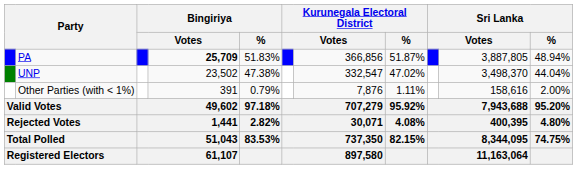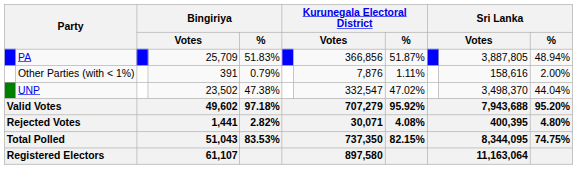 <table class="wikitable">
 <tr>
 <th colspan="2" width="144px"rowspan="2">Party</th>
 <th colspan="3" width="216px">Bingiriya</th>
 <th colspan="3" width="216px"><a href='#'>Kurunegala Electoral District</a></th>
 <th colspan="3" width="216px">Sri Lanka</th>
 </tr>
 <tr>
 <th colspan="2" width="144px">Votes</th>
 <th>%</th>
 <th colspan="2" width="144px">Votes</th>
 <th>%</th>
 <th colspan="2" width="144px">Votes</th>
 <th>%</th>
 </tr>
 <tr>
 <td style="background-color:blue;" width="10px"></td>
 <td style="text-align:left;"><a href='#'>PA</a></td>
 <td style="background-color:blue;" width="10px"></td>
-<td style="text-align:right;"><strong>25,709</strong></td>
+<td style="text-align:right;">25,709</td>
 <td style="text-align:right;">51.83%</td>
 <td style="background-color:blue;" width="10px"></td>
 <td style="text-align:right;">366,856</td>
 <td style="text-align:right;">51.87%</td>
 <td style="background-color:blue;" width="10px"></td>
 <td style="text-align:right;">3,887,805</td>
 <td style="text-align:right;">48.94%</td>
+</tr>
+<tr>
+<td style="background-color:white;" width="10px"></td>
+<td style="text-align:left;">Other Parties (with < 1%)</td>
+<td style="background-color:white;" width="10px"></td>
+<td style="text-align:right;">391</td>
+<td style="text-align:right;">0.79%</td>
+<td style="background-color:white;" width="10px"></td>
+<td style="text-align:right;">7,876</td>
+<td style="text-align:right;">1.11%</td>
+<td style="background-color:white;" width="10px"></td>
+<td style="text-align:right;">158,616</td>
+<td style="text-align:right;">2.00%</td>
 </tr>
 <tr>
 <td style="background-color:green;" width="10px"></td>
 <td style="text-align:left;"><a href='#'>UNP</a></td>
 <td style="background-color:white;" width="10px"></td>
 <td style="text-align:right;">23,502</td>
 <td style="text-align:right;">47.38%</td>
 <td style="background-color:white;" width="10px"></td>
 <td style="text-align:right;">332,547</td>
 <td style="text-align:right;">47.02%</td>
 <td style="background-color:white;" width="10px"></td>
 <td style="text-align:right;">3,498,370</td>
 <td style="text-align:right;">44.04%</td>
-</tr>
-<tr>
-<td style="background-color:white;" width="10px"></td>
-<td style="text-align:left;">Other Parties (with < 1%)</td>
-<td style="background-color:white;" width="10px"></td>
-<td style="text-align:right;">391</td>
-<td style="text-align:right;">0.79%</td>
-<td style="background-color:white;" width="10px"></td>
-<td style="text-align:right;">7,876</td>
-<td style="text-align:right;">1.11%</td>
-<td style="background-color:white;" width="10px"></td>
-<td style="text-align:right;">158,616</td>
-<td style="text-align:right;">2.00%</td>
 </tr>
 <tr>
 <th colspan="2" width="144px"style="text-align:left;">Valid Votes</th>
 <th style="text-align:right;"colspan="2" width="144px">49,602</th>
 <th style="text-align:right;">97.18%</th>
 <th style="text-align:right;"colspan="2" width="144px">707,279</th>
 <th style="text-align:right;">95.92%</th>
 <th style="text-align:right;"colspan="2" width="144px">7,943,688</th>
 <th style="text-align:right;">95.20%</th>
 </tr>
 <tr>
 <th colspan="2" width="144px"style="text-align:left;">Rejected Votes</th>
 <th style="text-align:right;"colspan="2" width="144px">1,441</th>
 <th style="text-align:right;">2.82%</th>
 <th style="text-align:right;"colspan="2" width="144px">30,071</th>
 <th style="text-align:right;">4.08%</th>
 <th style="text-align:right;"colspan="2" width="144px">400,395</th>
 <th style="text-align:right;">4.80%</th>
 </tr>
 <tr>
 <th colspan="2" width="144px"style="text-align:left;">Total Polled</th>
 <th style="text-align:right;"colspan="2" width="144px">51,043</th>
 <th style="text-align:right;">83.53%</th>
 <th style="text-align:right;"colspan="2" width="144px">737,350</th>
 <th style="text-align:right;">82.15%</th>
 <th style="text-align:right;"colspan="2" width="144px">8,344,095</th>
 <th style="text-align:right;">74.75%</th>
 </tr>
 <tr>
 <th colspan="2" width="144px"style="text-align:left;">Registered Electors</th>
 <th style="text-align:right;"colspan="2" width="144px">61,107</th>
 <th></th>
 <th style="text-align:right;"colspan="2" width="144px">897,580</th>
 <th></th>
 <th style="text-align:right;"colspan="2" width="144px">11,163,064</th>
 <th></th>
 </tr>
 </table>
